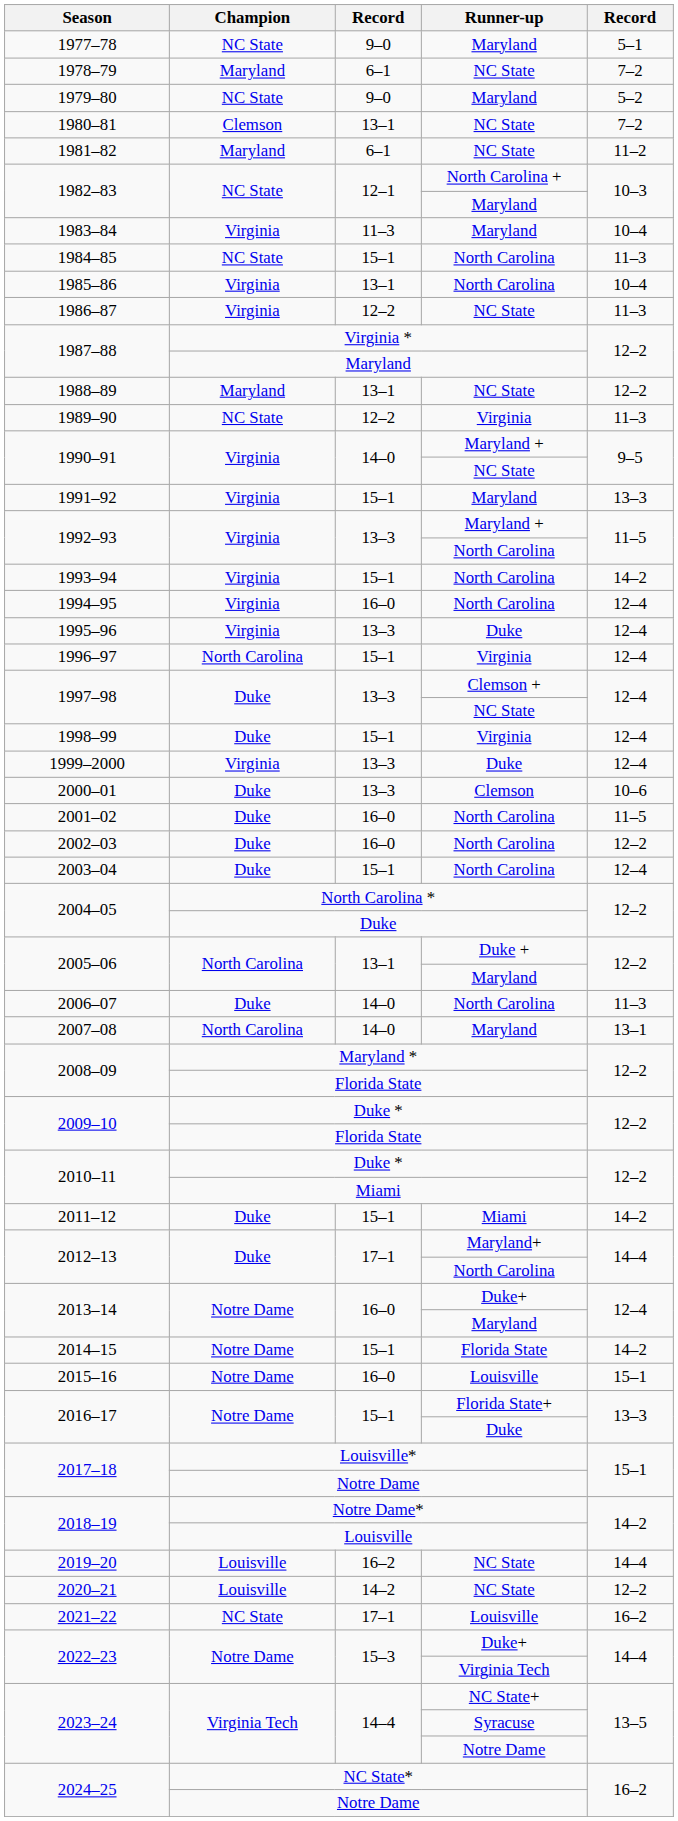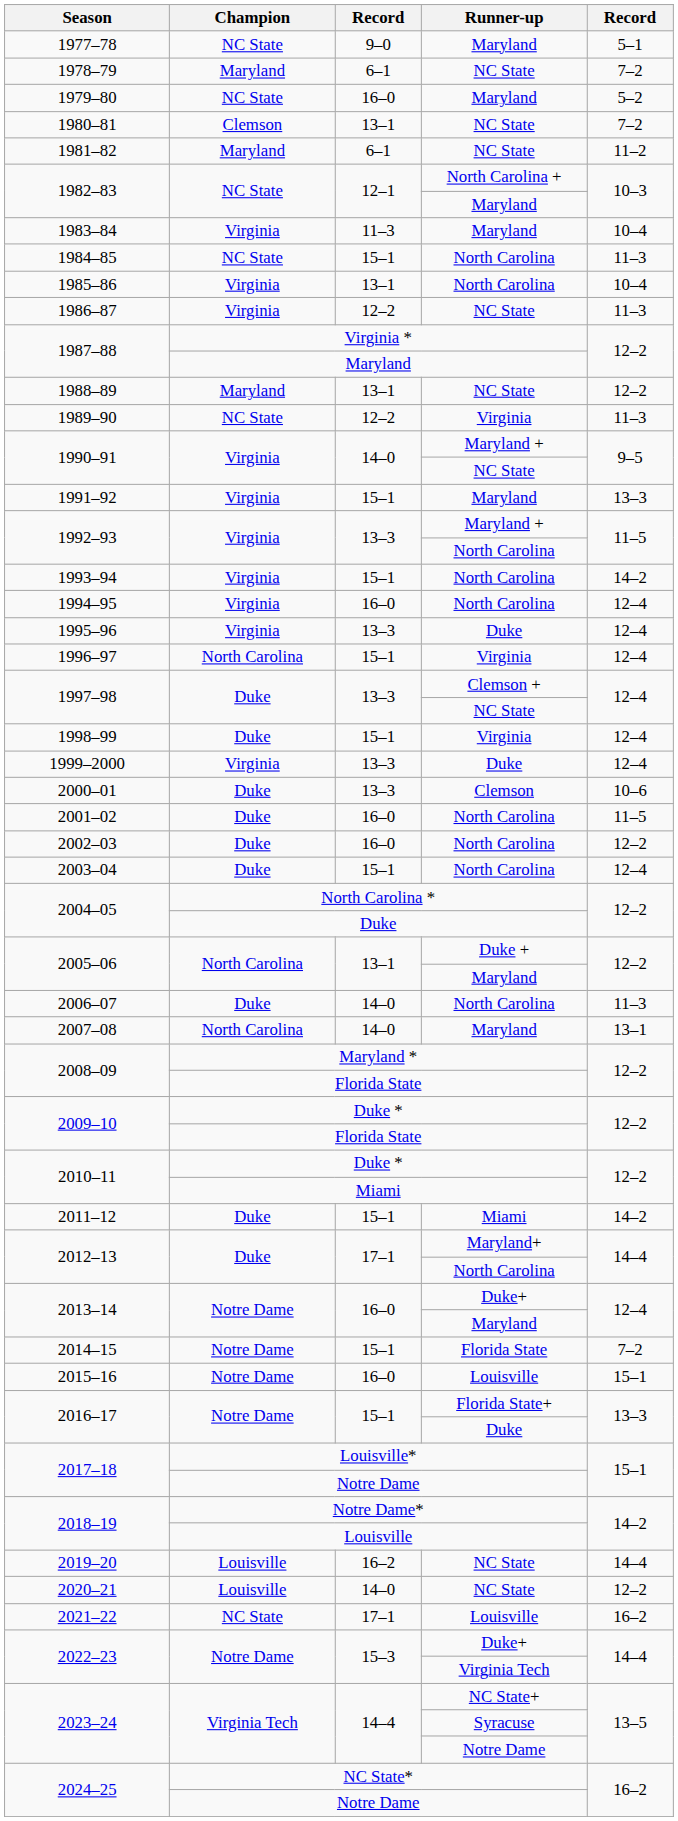 <table class="wikitable sortable" style="text-align: center;">
 <tr>
 <th width="150">Season</th>
 <th width="150">Champion</th>
 <th width="75">Record</th>
 <th width="150">Runner-up</th>
 <th width="75">Record</th>
 </tr>
 <tr>
 <td>1977–78</td>
 <td><a href='#'>NC State</a></td>
 <td>9–0</td>
 <td><a href='#'>Maryland</a></td>
 <td>5–1</td>
 </tr>
 <tr>
 <td>1978–79</td>
 <td><a href='#'>Maryland</a></td>
 <td>6–1</td>
 <td><a href='#'>NC State</a></td>
 <td>7–2</td>
 </tr>
 <tr>
 <td>1979–80</td>
 <td><a href='#'>NC State</a></td>
-<td>9–0</td>
+<td>16–0</td>
 <td><a href='#'>Maryland</a></td>
 <td>5–2</td>
 </tr>
 <tr>
 <td>1980–81</td>
 <td><a href='#'>Clemson</a></td>
 <td>13–1</td>
 <td><a href='#'>NC State</a></td>
 <td>7–2</td>
 </tr>
 <tr>
 <td>1981–82</td>
 <td><a href='#'>Maryland</a></td>
 <td>6–1</td>
 <td><a href='#'>NC State</a></td>
 <td>11–2</td>
 </tr>
 <tr>
 <td rowspan="2">1982–83</td>
 <td rowspan="2"><a href='#'>NC State</a></td>
 <td rowspan="2">12–1</td>
 <td><a href='#'>North Carolina</a> +</td>
 <td rowspan="2">10–3</td>
 </tr>
 <tr>
 <td><a href='#'>Maryland</a></td>
 </tr>
 <tr>
 <td>1983–84</td>
 <td><a href='#'>Virginia</a></td>
 <td>11–3</td>
 <td><a href='#'>Maryland</a></td>
 <td>10–4</td>
 </tr>
 <tr>
 <td>1984–85</td>
 <td><a href='#'>NC State</a></td>
 <td>15–1</td>
 <td><a href='#'>North Carolina</a></td>
 <td>11–3</td>
 </tr>
 <tr>
 <td>1985–86</td>
 <td><a href='#'>Virginia</a></td>
 <td>13–1</td>
 <td><a href='#'>North Carolina</a></td>
 <td>10–4</td>
 </tr>
 <tr>
 <td>1986–87</td>
 <td><a href='#'>Virginia</a></td>
 <td>12–2</td>
 <td><a href='#'>NC State</a></td>
 <td>11–3</td>
 </tr>
 <tr>
 <td rowspan="2">1987–88</td>
 <td colspan=3><a href='#'>Virginia</a> *</td>
 <td rowspan="2">12–2</td>
 </tr>
 <tr>
 <td colspan=3><a href='#'>Maryland</a></td>
 </tr>
 <tr>
 <td>1988–89</td>
 <td><a href='#'>Maryland</a></td>
 <td>13–1</td>
 <td><a href='#'>NC State</a></td>
 <td>12–2</td>
 </tr>
 <tr>
 <td>1989–90</td>
 <td><a href='#'>NC State</a></td>
 <td>12–2</td>
 <td><a href='#'>Virginia</a></td>
 <td>11–3</td>
 </tr>
 <tr>
 <td rowspan="2">1990–91</td>
 <td rowspan="2"><a href='#'>Virginia</a></td>
 <td rowspan="2">14–0</td>
 <td><a href='#'>Maryland</a> +</td>
 <td rowspan="2">9–5</td>
 </tr>
 <tr>
 <td><a href='#'>NC State</a></td>
 </tr>
 <tr>
 <td>1991–92</td>
 <td><a href='#'>Virginia</a></td>
 <td>15–1</td>
 <td><a href='#'>Maryland</a></td>
 <td>13–3</td>
 </tr>
 <tr>
 <td rowspan="2">1992–93</td>
 <td rowspan="2"><a href='#'>Virginia</a></td>
 <td rowspan="2">13–3</td>
 <td><a href='#'>Maryland</a> +</td>
 <td rowspan="2">11–5</td>
 </tr>
 <tr>
 <td><a href='#'>North Carolina</a></td>
 </tr>
 <tr>
 <td>1993–94</td>
 <td><a href='#'>Virginia</a></td>
 <td>15–1</td>
 <td><a href='#'>North Carolina</a></td>
 <td>14–2</td>
 </tr>
 <tr>
 <td>1994–95</td>
 <td><a href='#'>Virginia</a></td>
 <td>16–0</td>
 <td><a href='#'>North Carolina</a></td>
 <td>12–4</td>
 </tr>
 <tr>
 <td>1995–96</td>
 <td><a href='#'>Virginia</a></td>
 <td>13–3</td>
 <td><a href='#'>Duke</a></td>
 <td>12–4</td>
 </tr>
 <tr>
 <td>1996–97</td>
 <td><a href='#'>North Carolina</a></td>
 <td>15–1</td>
 <td><a href='#'>Virginia</a></td>
 <td>12–4</td>
 </tr>
 <tr>
 <td rowspan="2">1997–98</td>
 <td rowspan="2"><a href='#'>Duke</a></td>
 <td rowspan="2">13–3</td>
 <td><a href='#'>Clemson</a> +</td>
 <td rowspan="2">12–4</td>
 </tr>
 <tr>
 <td><a href='#'>NC State</a></td>
 </tr>
 <tr>
 <td>1998–99</td>
 <td><a href='#'>Duke</a></td>
 <td>15–1</td>
 <td><a href='#'>Virginia</a></td>
 <td>12–4</td>
 </tr>
 <tr>
 <td>1999–2000</td>
 <td><a href='#'>Virginia</a></td>
 <td>13–3</td>
 <td><a href='#'>Duke</a></td>
 <td>12–4</td>
 </tr>
 <tr>
 <td>2000–01</td>
 <td><a href='#'>Duke</a></td>
 <td>13–3</td>
 <td><a href='#'>Clemson</a></td>
 <td>10–6</td>
 </tr>
 <tr>
 <td>2001–02</td>
 <td><a href='#'>Duke</a></td>
 <td>16–0</td>
 <td><a href='#'>North Carolina</a></td>
 <td>11–5</td>
 </tr>
 <tr>
 <td>2002–03</td>
 <td><a href='#'>Duke</a></td>
 <td>16–0</td>
 <td><a href='#'>North Carolina</a></td>
 <td>12–2</td>
 </tr>
 <tr>
 <td>2003–04</td>
 <td><a href='#'>Duke</a></td>
 <td>15–1</td>
 <td><a href='#'>North Carolina</a></td>
 <td>12–4</td>
 </tr>
 <tr>
 <td rowspan="2">2004–05</td>
 <td colspan=3><a href='#'>North Carolina</a> *</td>
 <td rowspan="2">12–2</td>
 </tr>
 <tr>
 <td colspan=3><a href='#'>Duke</a></td>
 </tr>
 <tr>
 <td rowspan="2">2005–06</td>
 <td rowspan="2"><a href='#'>North Carolina</a></td>
 <td rowspan="2">13–1</td>
 <td><a href='#'>Duke</a> +</td>
 <td rowspan="2">12–2</td>
 </tr>
 <tr>
 <td><a href='#'>Maryland</a></td>
 </tr>
 <tr>
 <td>2006–07</td>
 <td><a href='#'>Duke</a></td>
 <td>14–0</td>
 <td><a href='#'>North Carolina</a></td>
 <td>11–3</td>
 </tr>
 <tr>
 <td>2007–08</td>
 <td><a href='#'>North Carolina</a></td>
 <td>14–0</td>
 <td><a href='#'>Maryland</a></td>
 <td>13–1</td>
 </tr>
 <tr>
 <td rowspan="2">2008–09</td>
 <td colspan=3><a href='#'>Maryland</a> *</td>
 <td rowspan="2">12–2</td>
 </tr>
 <tr>
 <td colspan=3><a href='#'>Florida State</a></td>
 </tr>
 <tr>
 <td rowspan="2"><a href='#'>2009–10</a></td>
 <td colspan=3><a href='#'>Duke</a> *</td>
 <td rowspan="2">12–2</td>
 </tr>
 <tr>
 <td colspan=3><a href='#'>Florida State</a></td>
 </tr>
 <tr>
 <td rowspan="2">2010–11</td>
 <td colspan=3><a href='#'>Duke</a> *</td>
 <td rowspan="2">12–2</td>
 </tr>
 <tr>
 <td colspan=3><a href='#'>Miami</a></td>
 </tr>
 <tr>
 <td>2011–12</td>
 <td><a href='#'>Duke</a></td>
 <td>15–1</td>
 <td><a href='#'>Miami</a></td>
 <td>14–2</td>
 </tr>
 <tr>
 <td rowspan=2>2012–13</td>
 <td rowspan=2><a href='#'>Duke</a></td>
 <td rowspan=2>17–1</td>
 <td><a href='#'>Maryland</a>+</td>
 <td rowspan=2>14–4</td>
 </tr>
 <tr>
 <td><a href='#'>North Carolina</a></td>
 </tr>
 <tr>
 <td rowspan=2>2013–14</td>
 <td rowspan=2><a href='#'>Notre Dame</a></td>
 <td rowspan=2>16–0</td>
 <td><a href='#'>Duke</a>+</td>
 <td rowspan=2>12–4</td>
 </tr>
 <tr>
 <td><a href='#'>Maryland</a></td>
 </tr>
 <tr>
 <td>2014–15</td>
 <td><a href='#'>Notre Dame</a></td>
 <td>15–1</td>
 <td><a href='#'>Florida State</a></td>
-<td>14–2</td>
+<td>7–2</td>
 </tr>
 <tr>
 <td>2015–16</td>
 <td><a href='#'>Notre Dame</a></td>
 <td>16–0</td>
 <td><a href='#'>Louisville</a></td>
 <td>15–1</td>
 </tr>
 <tr>
 <td rowspan=2>2016–17</td>
 <td rowspan=2><a href='#'>Notre Dame</a></td>
 <td rowspan=2>15–1</td>
 <td><a href='#'>Florida State</a>+</td>
 <td rowspan=2>13–3</td>
 </tr>
 <tr>
 <td><a href='#'>Duke</a></td>
 </tr>
 <tr>
 <td rowspan=2><a href='#'>2017–18</a></td>
 <td colspan=3><a href='#'>Louisville</a>*</td>
 <td rowspan=2>15–1</td>
 </tr>
 <tr>
 <td colspan=3><a href='#'>Notre Dame</a></td>
 </tr>
 <tr>
 <td rowspan=2><a href='#'>2018–19</a></td>
 <td colspan=3><a href='#'>Notre Dame</a>*</td>
 <td rowspan=2>14–2</td>
 </tr>
 <tr>
 <td colspan=3><a href='#'>Louisville</a></td>
 </tr>
 <tr>
 <td><a href='#'>2019–20</a></td>
 <td><a href='#'>Louisville</a></td>
 <td>16–2</td>
 <td><a href='#'>NC State</a></td>
 <td>14–4</td>
 </tr>
 <tr>
 <td><a href='#'>2020–21</a></td>
 <td><a href='#'>Louisville</a></td>
-<td>14–2</td>
+<td>14–0</td>
 <td><a href='#'>NC State</a></td>
 <td>12–2</td>
 </tr>
 <tr>
 <td><a href='#'>2021–22</a></td>
 <td><a href='#'>NC State</a></td>
 <td>17–1</td>
 <td><a href='#'>Louisville</a></td>
 <td>16–2</td>
 </tr>
 <tr>
 <td rowspan=2><a href='#'>2022–23</a></td>
 <td rowspan=2><a href='#'>Notre Dame</a></td>
 <td rowspan=2>15–3</td>
 <td><a href='#'>Duke</a>+</td>
 <td rowspan=2>14–4</td>
 </tr>
 <tr>
 <td><a href='#'>Virginia Tech</a></td>
 </tr>
 <tr>
 <td rowspan=3><a href='#'>2023–24</a></td>
 <td rowspan=3><a href='#'>Virginia Tech</a></td>
 <td rowspan=3>14–4</td>
 <td><a href='#'>NC State</a>+</td>
 <td rowspan=3>13–5</td>
 </tr>
 <tr>
 <td><a href='#'>Syracuse</a></td>
 </tr>
 <tr>
 <td><a href='#'>Notre Dame</a></td>
 </tr>
 <tr>
 <td rowspan=2><a href='#'>2024–25</a></td>
 <td colspan=3><a href='#'>NC State</a>*</td>
 <td rowspan=2>16–2</td>
 </tr>
 <tr>
 <td colspan=3><a href='#'>Notre Dame</a></td>
 </tr>
 <tr>
 </tr>
 </table>
